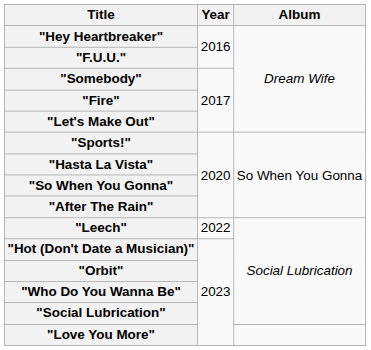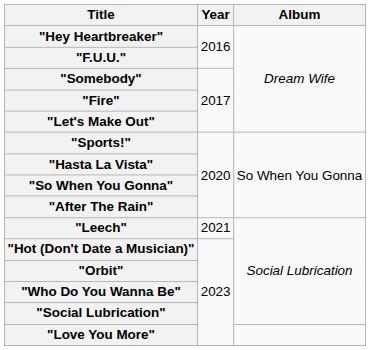 <table class="wikitable plainrowheaders" style="text-align:center;">
 <tr>
 <th scope="col">Title</th>
 <th scope="col">Year</th>
 <th scope="col">Album</th>
 </tr>
 <tr>
 <th scope="row">"Hey Heartbreaker"</th>
 <td rowspan="2">2016</td>
 <td rowspan="5"><em>Dream Wife</em></td>
 </tr>
 <tr>
 <th scope="row">"F.U.U."</th>
 </tr>
 <tr>
 <th scope="row">"Somebody"</th>
 <td rowspan="3">2017</td>
 </tr>
 <tr>
 <th scope="row">"Fire"</th>
 </tr>
 <tr>
 <th scope="row">"Let's Make Out"</th>
 </tr>
 <tr>
 <th scope="row">"Sports!"</th>
 <td rowspan = "4">2020</td>
 <td rowspan = "4">So When You Gonna</td>
 </tr>
 <tr>
 <th scope="row">"Hasta La Vista"</th>
 </tr>
 <tr>
 <th scope="row">"So When You Gonna"</th>
 </tr>
 <tr>
 <th scope="row">"After The Rain"</th>
 </tr>
 <tr>
 <th scope="row">"Leech"</th>
-<td>2022</td>
+<td>2021</td>
 <td rowspan = '5'><em>Social Lubrication</em></td>
 </tr>
 <tr>
 <th scope="row">"Hot (Don't Date a Musician)"</th>
 <td rowspan = '5'>2023</td>
 </tr>
 <tr>
 <th scope="row">"Orbit"</th>
 </tr>
 <tr>
 <th scope="row">"Who Do You Wanna Be"</th>
 </tr>
 <tr>
 <th scope="row">"Social Lubrication"</th>
 </tr>
 <tr>
 <th scope="row">"Love You More"</th>
 </tr>
 </table>
